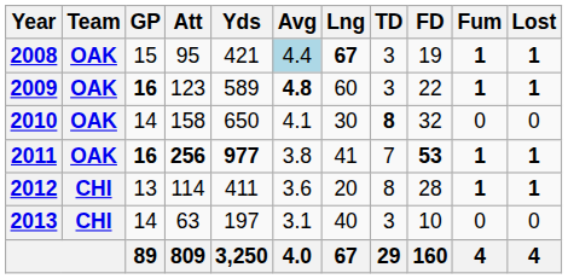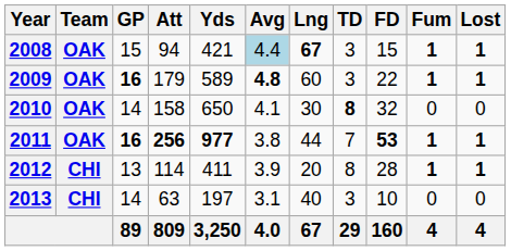 <table class="wikitable" style="text-align:center;">
 <tr>
 <th>Year</th>
 <th>Team</th>
 <th>GP</th>
 <th>Att</th>
 <th>Yds</th>
 <th>Avg</th>
 <th>Lng</th>
 <th>TD</th>
 <th>FD</th>
 <th>Fum</th>
 <th>Lost</th>
 </tr>
 <tr>
 <th><a href='#'>2008</a></th>
 <th><a href='#'>OAK</a></th>
 <td>15</td>
-<td>95</td>
+<td>94</td>
 <td>421</td>
 <td style="background: lightblue;">4.4</td>
 <td><strong>67</strong></td>
 <td>3</td>
-<td>19</td>
+<td>15</td>
 <td><strong>1</strong></td>
 <td><strong>1</strong></td>
 </tr>
 <tr>
 <th><a href='#'>2009</a></th>
 <th><a href='#'>OAK</a></th>
 <td><strong>16</strong></td>
-<td>123</td>
+<td>179</td>
 <td>589</td>
 <td><strong>4.8</strong></td>
 <td>60</td>
 <td>3</td>
 <td>22</td>
 <td><strong>1</strong></td>
 <td><strong>1</strong></td>
 </tr>
 <tr>
 <th><a href='#'>2010</a></th>
 <th><a href='#'>OAK</a></th>
 <td>14</td>
 <td>158</td>
 <td>650</td>
 <td>4.1</td>
 <td>30</td>
 <td><strong>8</strong></td>
 <td>32</td>
 <td>0</td>
 <td>0</td>
 </tr>
 <tr>
 <th><a href='#'>2011</a></th>
 <th><a href='#'>OAK</a></th>
 <td><strong>16</strong></td>
 <td><strong>256</strong></td>
 <td><strong>977</strong></td>
 <td>3.8</td>
-<td>41</td>
+<td>44</td>
 <td>7</td>
 <td><strong>53</strong></td>
 <td><strong>1</strong></td>
 <td><strong>1</strong></td>
 </tr>
 <tr>
 <th><a href='#'>2012</a></th>
 <th><a href='#'>CHI</a></th>
 <td>13</td>
 <td>114</td>
 <td>411</td>
-<td>3.6</td>
+<td>3.9</td>
 <td>20</td>
 <td>8</td>
 <td>28</td>
 <td><strong>1</strong></td>
 <td><strong>1</strong></td>
 </tr>
 <tr>
 <th><a href='#'>2013</a></th>
 <th><a href='#'>CHI</a></th>
 <td>14</td>
 <td>63</td>
 <td>197</td>
 <td>3.1</td>
 <td>40</td>
 <td>3</td>
 <td>10</td>
 <td>0</td>
 <td>0</td>
 </tr>
 <tr>
 <th colspan="2"></th>
 <th>89</th>
 <th>809</th>
 <th>3,250</th>
 <th>4.0</th>
 <th>67</th>
 <th>29</th>
 <th>160</th>
 <th>4</th>
 <th>4</th>
 </tr>
 </table>
